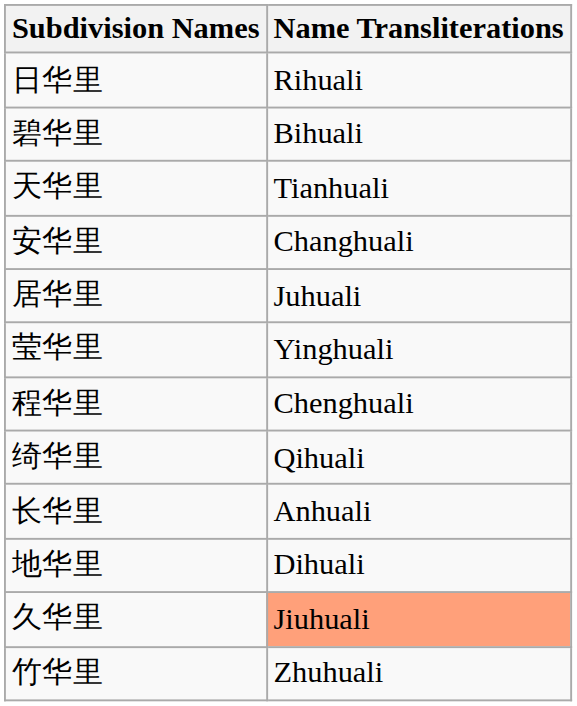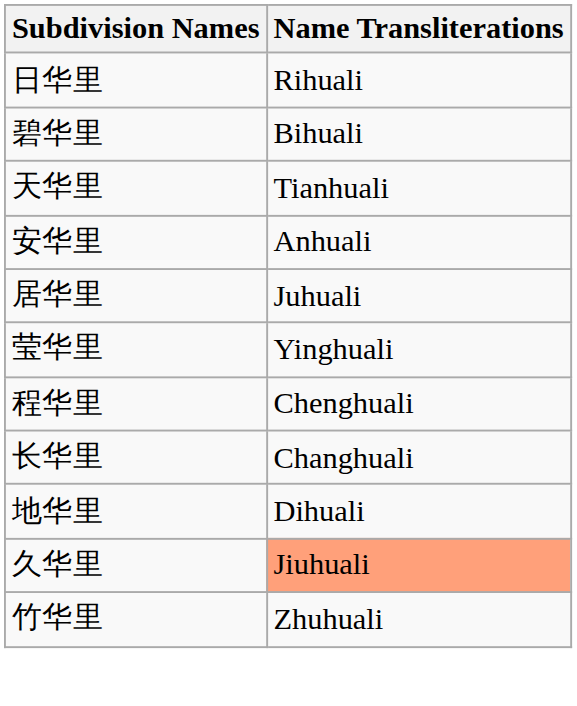 <table class="wikitable sortable">
 <tr>
 <th>Subdivision Names</th>
 <th>Name Transliterations</th>
 </tr>
 <tr>
 <td>日华里</td>
 <td>Rihuali</td>
 </tr>
 <tr>
 <td>碧华里</td>
 <td>Bihuali</td>
 </tr>
 <tr>
 <td>天华里</td>
 <td>Tianhuali</td>
 </tr>
 <tr>
 <td>安华里</td>
-<td>Changhuali</td>
+<td>Anhuali</td>
 </tr>
 <tr>
 <td>居华里</td>
 <td>Juhuali</td>
 </tr>
 <tr>
 <td>莹华里</td>
 <td>Yinghuali</td>
 </tr>
 <tr>
 <td>程华里</td>
 <td>Chenghuali</td>
 </tr>
 <tr>
-<td>绮华里</td>
-<td>Qihuali</td>
-</tr>
-<tr>
 <td>长华里</td>
-<td>Anhuali</td>
+<td>Changhuali</td>
 </tr>
 <tr>
 <td>地华里</td>
 <td>Dihuali</td>
 </tr>
 <tr>
 <td>久华里</td>
 <td style="background: lightsalmon;">Jiuhuali</td>
 </tr>
 <tr>
 <td>竹华里</td>
 <td>Zhuhuali</td>
 </tr>
 </table>
